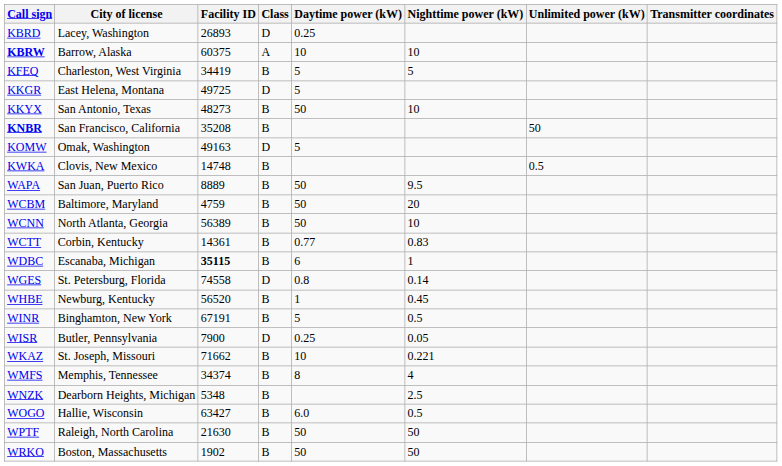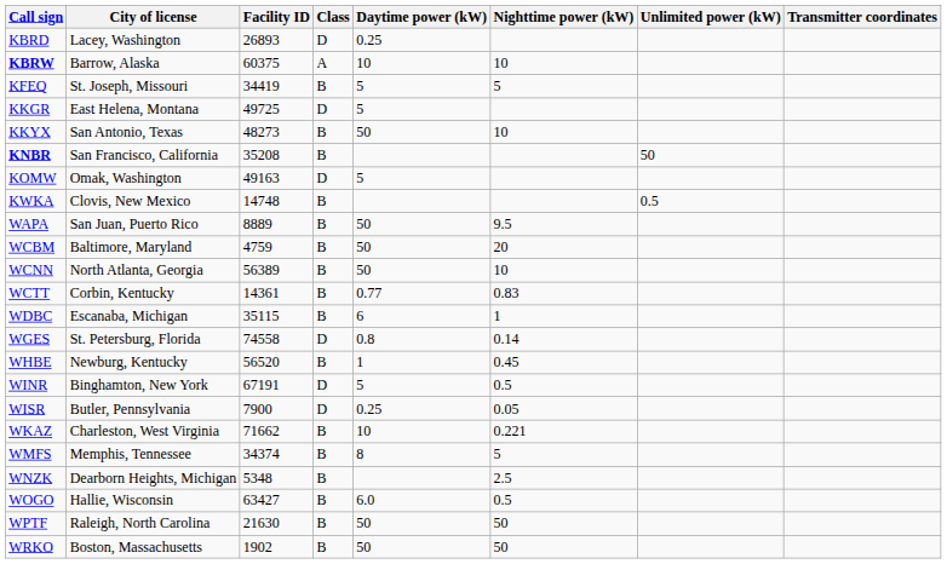 <table class="wikitable sortable">
 <tr>
 <th><a href='#'>Call sign</a></th>
 <th>City of license</th>
 <th>Facility ID</th>
 <th>Class</th>
 <th>Daytime power (kW)</th>
 <th>Nighttime power (kW)</th>
 <th>Unlimited power (kW)</th>
 <th>Transmitter coordinates</th>
 </tr>
 <tr>
 <td><a href='#'>KBRD</a></td>
 <td>Lacey, Washington</td>
 <td>26893</td>
 <td>D</td>
 <td>0.25</td>
 <td></td>
 <td></td>
 <td></td>
 </tr>
 <tr>
 <td><strong><a href='#'>KBRW</a></strong></td>
 <td>Barrow, Alaska</td>
 <td>60375</td>
 <td>A</td>
 <td>10</td>
 <td>10</td>
 <td></td>
 <td></td>
 </tr>
 <tr>
 <td><a href='#'>KFEQ</a></td>
-<td>Charleston, West Virginia</td>
+<td>St. Joseph, Missouri</td>
 <td>34419</td>
 <td>B</td>
 <td>5</td>
 <td>5</td>
 <td></td>
 <td></td>
 </tr>
 <tr>
 <td><a href='#'>KKGR</a></td>
 <td>East Helena, Montana</td>
 <td>49725</td>
 <td>D</td>
 <td>5</td>
 <td></td>
 <td></td>
 <td></td>
 </tr>
 <tr>
 <td><a href='#'>KKYX</a></td>
 <td>San Antonio, Texas</td>
 <td>48273</td>
 <td>B</td>
 <td>50</td>
 <td>10</td>
 <td></td>
 <td></td>
 </tr>
 <tr>
 <td><strong><a href='#'>KNBR</a></strong></td>
 <td>San Francisco, California</td>
 <td>35208</td>
 <td>B</td>
 <td></td>
 <td></td>
 <td>50</td>
 <td></td>
 </tr>
 <tr>
 <td><a href='#'>KOMW</a></td>
 <td>Omak, Washington</td>
 <td>49163</td>
 <td>D</td>
 <td>5</td>
 <td></td>
 <td></td>
 <td></td>
 </tr>
 <tr>
 <td><a href='#'>KWKA</a></td>
 <td>Clovis, New Mexico</td>
 <td>14748</td>
 <td>B</td>
 <td></td>
 <td></td>
 <td>0.5</td>
 <td></td>
 </tr>
 <tr>
 <td><a href='#'>WAPA</a></td>
 <td>San Juan, Puerto Rico</td>
 <td>8889</td>
 <td>B</td>
 <td>50</td>
 <td>9.5</td>
 <td></td>
 <td></td>
 </tr>
 <tr>
 <td><a href='#'>WCBM</a></td>
 <td>Baltimore, Maryland</td>
 <td>4759</td>
 <td>B</td>
 <td>50</td>
 <td>20</td>
 <td></td>
 <td></td>
 </tr>
 <tr>
 <td><a href='#'>WCNN</a></td>
 <td>North Atlanta, Georgia</td>
 <td>56389</td>
 <td>B</td>
 <td>50</td>
 <td>10</td>
 <td></td>
 <td></td>
 </tr>
 <tr>
 <td><a href='#'>WCTT</a></td>
 <td>Corbin, Kentucky</td>
 <td>14361</td>
 <td>B</td>
 <td>0.77</td>
 <td>0.83</td>
 <td></td>
 <td></td>
 </tr>
 <tr>
 <td><a href='#'>WDBC</a></td>
 <td>Escanaba, Michigan</td>
-<td><strong>35115</strong></td>
+<td>35115</td>
 <td>B</td>
 <td>6</td>
 <td>1</td>
 <td></td>
 <td></td>
 </tr>
 <tr>
 <td><a href='#'>WGES</a></td>
 <td>St. Petersburg, Florida</td>
 <td>74558</td>
 <td>D</td>
 <td>0.8</td>
 <td>0.14</td>
 <td></td>
 <td></td>
 </tr>
 <tr>
 <td><a href='#'>WHBE</a></td>
 <td>Newburg, Kentucky</td>
 <td>56520</td>
 <td>B</td>
 <td>1</td>
 <td>0.45</td>
 <td></td>
 <td></td>
 </tr>
 <tr>
 <td><a href='#'>WINR</a></td>
 <td>Binghamton, New York</td>
 <td>67191</td>
-<td>B</td>
+<td>D</td>
 <td>5</td>
 <td>0.5</td>
 <td></td>
 <td></td>
 </tr>
 <tr>
 <td><a href='#'>WISR</a></td>
 <td>Butler, Pennsylvania</td>
 <td>7900</td>
 <td>D</td>
 <td>0.25</td>
 <td>0.05</td>
 <td></td>
 <td></td>
 </tr>
 <tr>
 <td><a href='#'>WKAZ</a></td>
-<td>St. Joseph, Missouri</td>
+<td>Charleston, West Virginia</td>
 <td>71662</td>
 <td>B</td>
 <td>10</td>
 <td>0.221</td>
 <td></td>
 <td></td>
 </tr>
 <tr>
 <td><a href='#'>WMFS</a></td>
 <td>Memphis, Tennessee</td>
 <td>34374</td>
 <td>B</td>
 <td>8</td>
-<td>4</td>
+<td>5</td>
 <td></td>
 <td></td>
 </tr>
 <tr>
 <td><a href='#'>WNZK</a></td>
 <td>Dearborn Heights, Michigan</td>
 <td>5348</td>
 <td>B</td>
 <td></td>
 <td>2.5</td>
 <td></td>
 <td></td>
 </tr>
 <tr>
 <td><a href='#'>WOGO</a></td>
 <td>Hallie, Wisconsin</td>
 <td>63427</td>
 <td>B</td>
 <td>6.0</td>
 <td>0.5</td>
 <td></td>
 <td></td>
 </tr>
 <tr>
 <td><a href='#'>WPTF</a></td>
 <td>Raleigh, North Carolina</td>
 <td>21630</td>
 <td>B</td>
 <td>50</td>
 <td>50</td>
 <td></td>
 <td></td>
 </tr>
 <tr>
 <td><a href='#'>WRKO</a></td>
 <td>Boston, Massachusetts</td>
 <td>1902</td>
 <td>B</td>
 <td>50</td>
 <td>50</td>
 <td></td>
 <td></td>
 </tr>
 </table>
